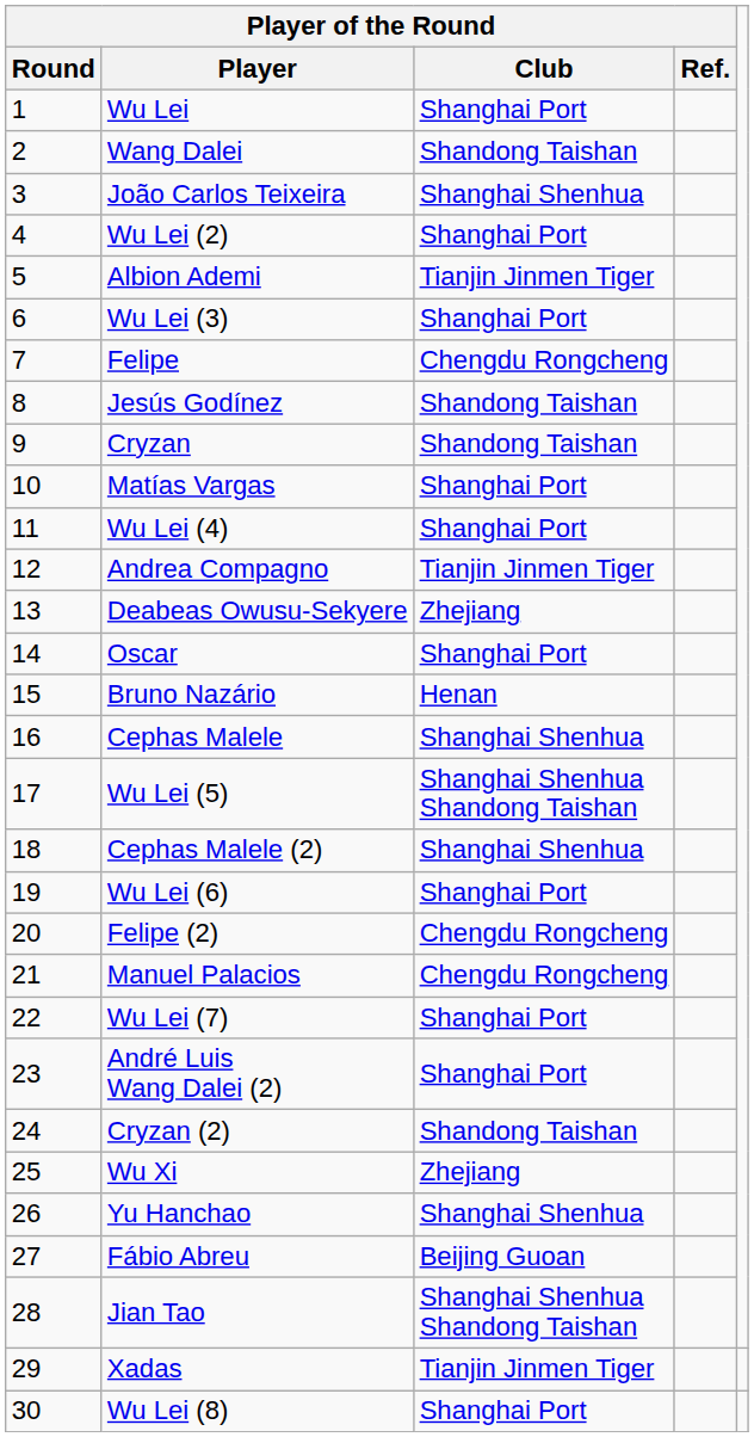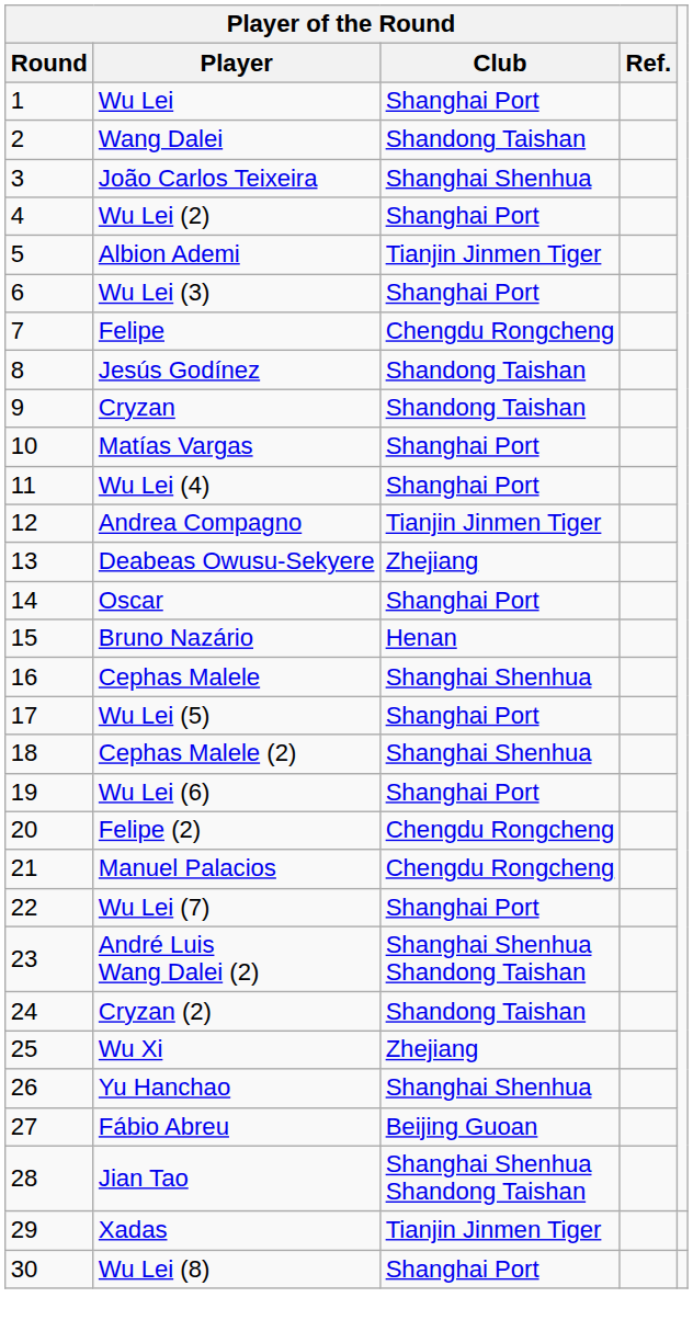 <table class="wikitable sortable">
 <tr>
 <th colspan="4">Player of the Round</th>
 </tr>
 <tr>
 <th>Round</th>
 <th>Player</th>
 <th>Club</th>
 <th>Ref.</th>
 </tr>
 <tr>
 <td>1</td>
 <td> <a href='#'>Wu Lei</a></td>
 <td><a href='#'>Shanghai Port</a></td>
 <td></td>
 </tr>
 <tr>
 <td>2</td>
 <td> <a href='#'>Wang Dalei</a></td>
 <td><a href='#'>Shandong Taishan</a></td>
 <td></td>
 </tr>
 <tr>
 <td>3</td>
 <td> <a href='#'>João Carlos Teixeira</a></td>
 <td><a href='#'>Shanghai Shenhua</a></td>
 <td></td>
 </tr>
 <tr>
 <td>4</td>
 <td> <a href='#'>Wu Lei</a> (2)</td>
 <td><a href='#'>Shanghai Port</a></td>
 <td></td>
 </tr>
 <tr>
 <td>5</td>
 <td> <a href='#'>Albion Ademi</a></td>
 <td><a href='#'>Tianjin Jinmen Tiger</a></td>
 <td></td>
 </tr>
 <tr>
 <td>6</td>
 <td> <a href='#'>Wu Lei</a> (3)</td>
 <td><a href='#'>Shanghai Port</a></td>
 <td></td>
 </tr>
 <tr>
 <td>7</td>
 <td> <a href='#'>Felipe</a></td>
 <td><a href='#'>Chengdu Rongcheng</a></td>
 <td></td>
 </tr>
 <tr>
 <td>8</td>
 <td> <a href='#'>Jesús Godínez</a></td>
 <td><a href='#'>Shandong Taishan</a></td>
 <td></td>
 </tr>
 <tr>
 <td>9</td>
 <td> <a href='#'>Cryzan</a></td>
 <td><a href='#'>Shandong Taishan</a></td>
 <td></td>
 </tr>
 <tr>
 <td>10</td>
 <td> <a href='#'>Matías Vargas</a></td>
 <td><a href='#'>Shanghai Port</a></td>
 <td></td>
 </tr>
 <tr>
 <td>11</td>
 <td> <a href='#'>Wu Lei</a> (4)</td>
 <td><a href='#'>Shanghai Port</a></td>
 <td></td>
 </tr>
 <tr>
 <td>12</td>
 <td> <a href='#'>Andrea Compagno</a></td>
 <td><a href='#'>Tianjin Jinmen Tiger</a></td>
 <td></td>
 </tr>
 <tr>
 <td>13</td>
 <td> <a href='#'>Deabeas Owusu-Sekyere</a></td>
 <td><a href='#'>Zhejiang</a></td>
 <td></td>
 </tr>
 <tr>
 <td>14</td>
 <td> <a href='#'>Oscar</a></td>
 <td><a href='#'>Shanghai Port</a></td>
 <td></td>
 </tr>
 <tr>
 <td>15</td>
 <td> <a href='#'>Bruno Nazário</a></td>
 <td><a href='#'>Henan</a></td>
 <td></td>
 </tr>
 <tr>
 <td>16</td>
 <td> <a href='#'>Cephas Malele</a></td>
 <td><a href='#'>Shanghai Shenhua</a></td>
 <td></td>
 </tr>
 <tr>
 <td>17</td>
 <td> <a href='#'>Wu Lei</a> (5)</td>
-<td><a href='#'>Shanghai Shenhua</a><br><a href='#'>Shandong Taishan</a></td>
+<td><a href='#'>Shanghai Port</a></td>
 <td></td>
 </tr>
 <tr>
 <td>18</td>
 <td> <a href='#'>Cephas Malele</a> (2)</td>
 <td><a href='#'>Shanghai Shenhua</a></td>
 <td></td>
 </tr>
 <tr>
 <td>19</td>
 <td> <a href='#'>Wu Lei</a> (6)</td>
 <td><a href='#'>Shanghai Port</a></td>
 <td></td>
 </tr>
 <tr>
 <td>20</td>
 <td> <a href='#'>Felipe</a> (2)</td>
 <td><a href='#'>Chengdu Rongcheng</a></td>
 <td></td>
 </tr>
 <tr>
 <td>21</td>
 <td> <a href='#'>Manuel Palacios</a></td>
 <td><a href='#'>Chengdu Rongcheng</a></td>
 <td></td>
 </tr>
 <tr>
 <td>22</td>
 <td> <a href='#'>Wu Lei</a> (7)</td>
 <td><a href='#'>Shanghai Port</a></td>
 <td></td>
 </tr>
 <tr>
 <td>23</td>
 <td> <a href='#'>André Luis</a><br> <a href='#'>Wang Dalei</a> (2)</td>
-<td><a href='#'>Shanghai Port</a></td>
+<td><a href='#'>Shanghai Shenhua</a><br><a href='#'>Shandong Taishan</a></td>
 <td></td>
 </tr>
 <tr>
 <td>24</td>
 <td> <a href='#'>Cryzan</a> (2)</td>
 <td><a href='#'>Shandong Taishan</a></td>
 <td></td>
 </tr>
 <tr>
 <td>25</td>
 <td> <a href='#'>Wu Xi</a></td>
 <td><a href='#'>Zhejiang</a></td>
 <td></td>
 </tr>
 <tr>
 <td>26</td>
 <td> <a href='#'>Yu Hanchao</a></td>
 <td><a href='#'>Shanghai Shenhua</a></td>
 <td></td>
 </tr>
 <tr>
 <td>27</td>
 <td> <a href='#'>Fábio Abreu</a></td>
 <td><a href='#'>Beijing Guoan</a></td>
 <td></td>
 </tr>
 <tr>
 <td>28</td>
 <td> <a href='#'>Jian Tao</a></td>
 <td><a href='#'>Shanghai Shenhua</a><br><a href='#'>Shandong Taishan</a></td>
 <td></td>
 </tr>
 <tr>
 <td>29</td>
 <td> <a href='#'>Xadas</a></td>
 <td><a href='#'>Tianjin Jinmen Tiger</a></td>
 <td></td>
 <td></td>
 </tr>
 <tr>
 <td>30</td>
 <td> <a href='#'>Wu Lei</a> (8)</td>
 <td><a href='#'>Shanghai Port</a></td>
 <td></td>
 </tr>
 </table>
